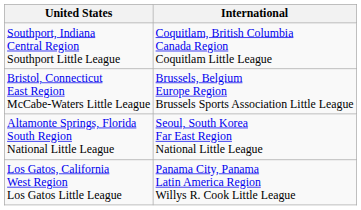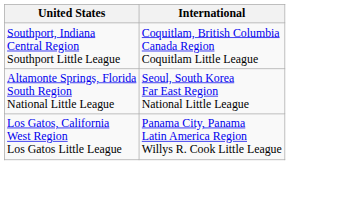 <table class="wikitable">
 <tr>
 <th>United States</th>
 <th>International</th>
 </tr>
 <tr>
 <td> <a href='#'>Southport, Indiana</a><br><a href='#'>Central Region</a><br>Southport Little League</td>
 <td> <a href='#'>Coquitlam, British Columbia</a><br> <a href='#'>Canada Region</a><br>Coquitlam Little League</td>
 </tr>
 <tr>
-<td> <a href='#'>Bristol, Connecticut</a><br><a href='#'>East Region</a><br>McCabe-Waters Little League</td>
-<td> <a href='#'>Brussels, Belgium</a><br><a href='#'>Europe Region</a><br>Brussels Sports Association Little League</td>
-</tr>
-<tr>
 <td> <a href='#'>Altamonte Springs, Florida</a><br><a href='#'>South Region</a><br>National Little League</td>
 <td> <a href='#'>Seoul, South Korea</a><br><a href='#'>Far East Region</a><br>National Little League</td>
 </tr>
 <tr>
 <td> <a href='#'>Los Gatos, California</a><br><a href='#'>West Region</a><br>Los Gatos Little League</td>
 <td> <a href='#'>Panama City, Panama</a><br><a href='#'>Latin America Region</a><br>Willys R. Cook Little League</td>
 </tr>
 </table>
